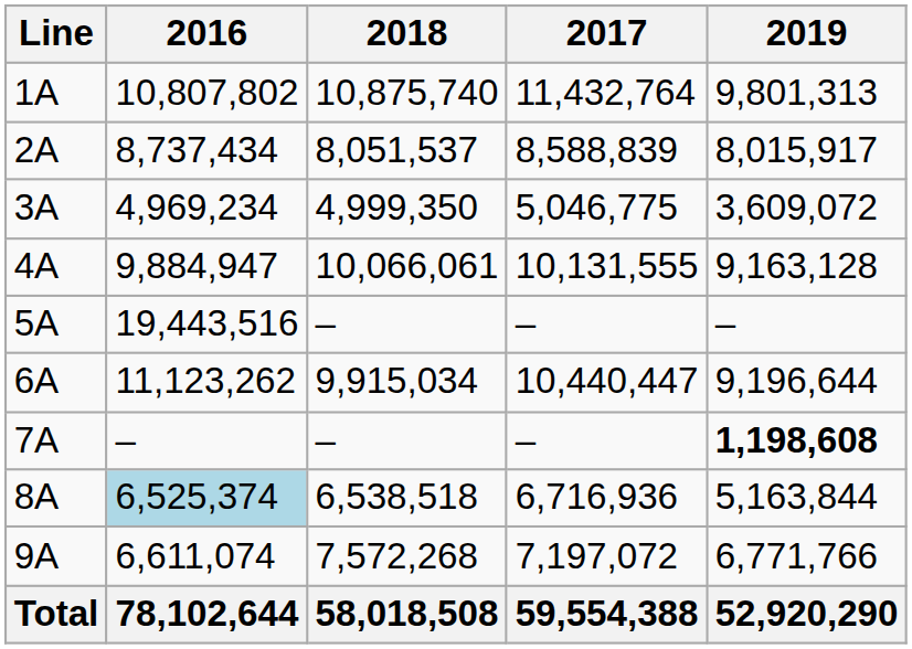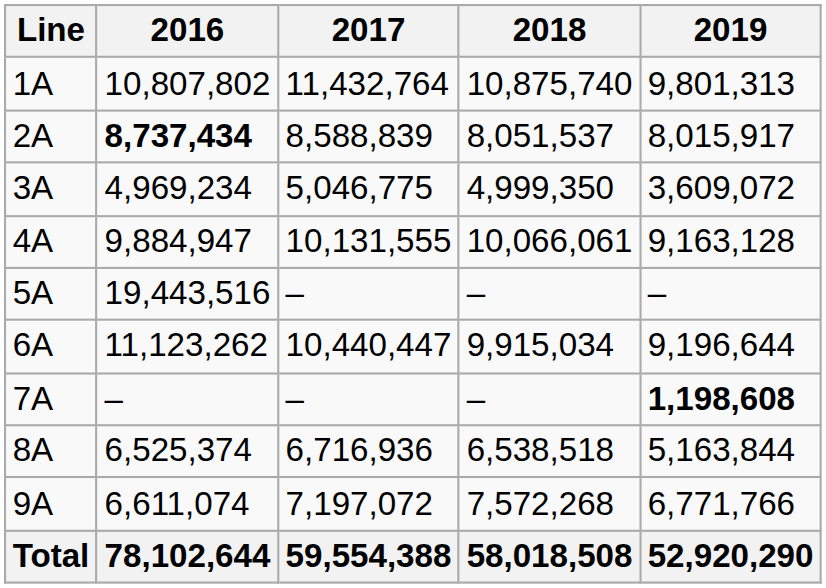 <table class="wikitable sortable">
 <tr>
 <th>Line</th>
 <th>2016</th>
+<th>2017</th>
 <th>2018</th>
-<th>2017</th>
 <th>2019</th>
 </tr>
 <tr>
 <td>1A</td>
 <td>10,807,802</td>
+<td>11,432,764</td>
 <td>10,875,740</td>
-<td>11,432,764</td>
 <td>9,801,313</td>
 </tr>
 <tr>
 <td>2A</td>
-<td>8,737,434</td>
+<td><strong>8,737,434</strong></td>
+<td>8,588,839</td>
 <td>8,051,537</td>
-<td>8,588,839</td>
 <td>8,015,917</td>
 </tr>
 <tr>
 <td>3A</td>
 <td>4,969,234</td>
+<td>5,046,775</td>
 <td>4,999,350</td>
-<td>5,046,775</td>
 <td>3,609,072</td>
 </tr>
 <tr>
 <td>4A</td>
 <td>9,884,947</td>
+<td>10,131,555</td>
 <td>10,066,061</td>
-<td>10,131,555</td>
 <td>9,163,128</td>
 </tr>
 <tr>
 <td>5A</td>
 <td>19,443,516</td>
 <td>–</td>
 <td>–</td>
 <td>–</td>
 </tr>
 <tr>
 <td>6A</td>
 <td>11,123,262</td>
+<td>10,440,447</td>
 <td>9,915,034</td>
-<td>10,440,447</td>
 <td>9,196,644</td>
 </tr>
 <tr>
 <td>7A</td>
 <td>–</td>
 <td>–</td>
 <td>–</td>
 <td><strong>1,198,608</strong></td>
 </tr>
 <tr>
 <td>8A</td>
-<td style="background: lightblue;">6,525,374</td>
+<td>6,525,374</td>
+<td>6,716,936</td>
 <td>6,538,518</td>
-<td>6,716,936</td>
 <td>5,163,844</td>
 </tr>
 <tr>
 <td>9A</td>
 <td>6,611,074</td>
+<td>7,197,072</td>
 <td>7,572,268</td>
-<td>7,197,072</td>
 <td>6,771,766</td>
 </tr>
 <tr>
 <th>Total</th>
 <th>78,102,644</th>
+<th>59,554,388</th>
 <th>58,018,508</th>
-<th>59,554,388</th>
 <th>52,920,290</th>
 </tr>
 </table>
